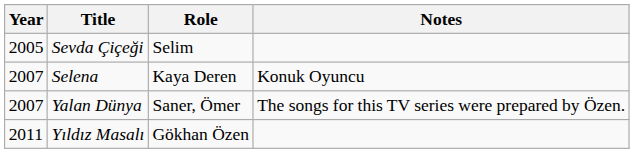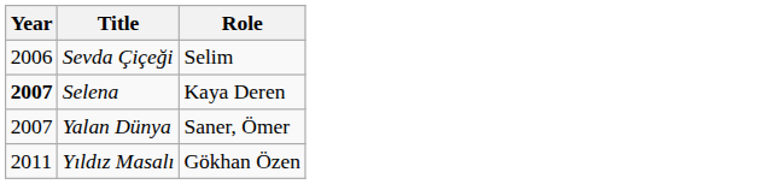 <table class="wikitable" style="font-size: 95%;">
 <tr>
 <th>Year</th>
 <th>Title</th>
 <th>Role</th>
-<th>Notes</th>
 </tr>
 <tr>
-<td>2005</td>
+<td>2006</td>
 <td><em>Sevda Çiçeği</em></td>
 <td>Selim</td>
-<td></td>
 </tr>
 <tr>
-<td>2007</td>
+<td><strong>2007</strong></td>
 <td><em>Selena</em></td>
 <td>Kaya Deren</td>
-<td>Konuk Oyuncu</td>
 </tr>
 <tr>
 <td>2007</td>
 <td><em>Yalan Dünya</em></td>
 <td>Saner, Ömer</td>
-<td>The songs for this TV series were prepared by Özen.</td>
 </tr>
 <tr>
 <td>2011</td>
 <td><em>Yıldız Masalı</em></td>
 <td>Gökhan Özen</td>
-<td></td>
 </tr>
 </table>
